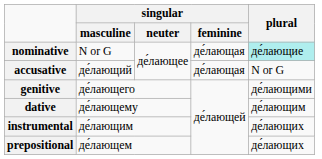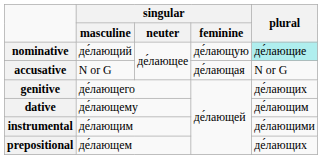 <table class="wikitable">
 <tr>
 <td rowspan="2"></td>
 <th colspan="3" style="text-align: center;">singular</th>
 <th rowspan="2" style="text-align: center;">plural</th>
 </tr>
 <tr>
 <th>masculine</th>
 <th>neuter</th>
 <th>feminine</th>
 </tr>
 <tr>
 <th>nominative</th>
-<td>N or G</td>
+<td>де́ла<span>ющ</span><span>ий</span></td>
 <td rowspan="2">де́ла<span>ющ</span><span>ее</span></td>
-<td>де́ла<span>ющ</span><span>ая</span></td>
+<td>де́ла<span>ющ</span><span>ую</span></td>
 <td style="background: paleturquoise;">де́ла<span>ющ</span><span>ие</span></td>
 </tr>
 <tr>
 <th>accusative</th>
-<td>де́ла<span>ющ</span><span>ий</span></td>
+<td>N or G</td>
 <td>де́ла<span>ющ</span><span>ая</span></td>
 <td>N or G</td>
 </tr>
 <tr>
 <th>genitive</th>
 <td colspan="2">де́ла<span>ющ</span><span>его</span></td>
 <td rowspan="4">де́ла<span>ющ</span><span>ей</span></td>
-<td>де́ла<span>ющ</span><span>ими</span></td>
+<td>де́ла<span>ющ</span><span>их</span></td>
 </tr>
 <tr>
 <th>dative</th>
 <td colspan="2">де́ла<span>ющ</span><span>ему</span></td>
 <td>де́ла<span>ющ</span><span>им</span></td>
 </tr>
 <tr>
 <th>instrumental</th>
 <td colspan="2">де́ла<span>ющ</span><span>им</span></td>
-<td>де́ла<span>ющ</span><span>их</span></td>
+<td>де́ла<span>ющ</span><span>ими</span></td>
 </tr>
 <tr>
 <th>prepositional</th>
 <td colspan="2">де́ла<span>ющ</span><span>ем</span></td>
 <td>де́ла<span>ющ</span><span>их</span></td>
 </tr>
 </table>
